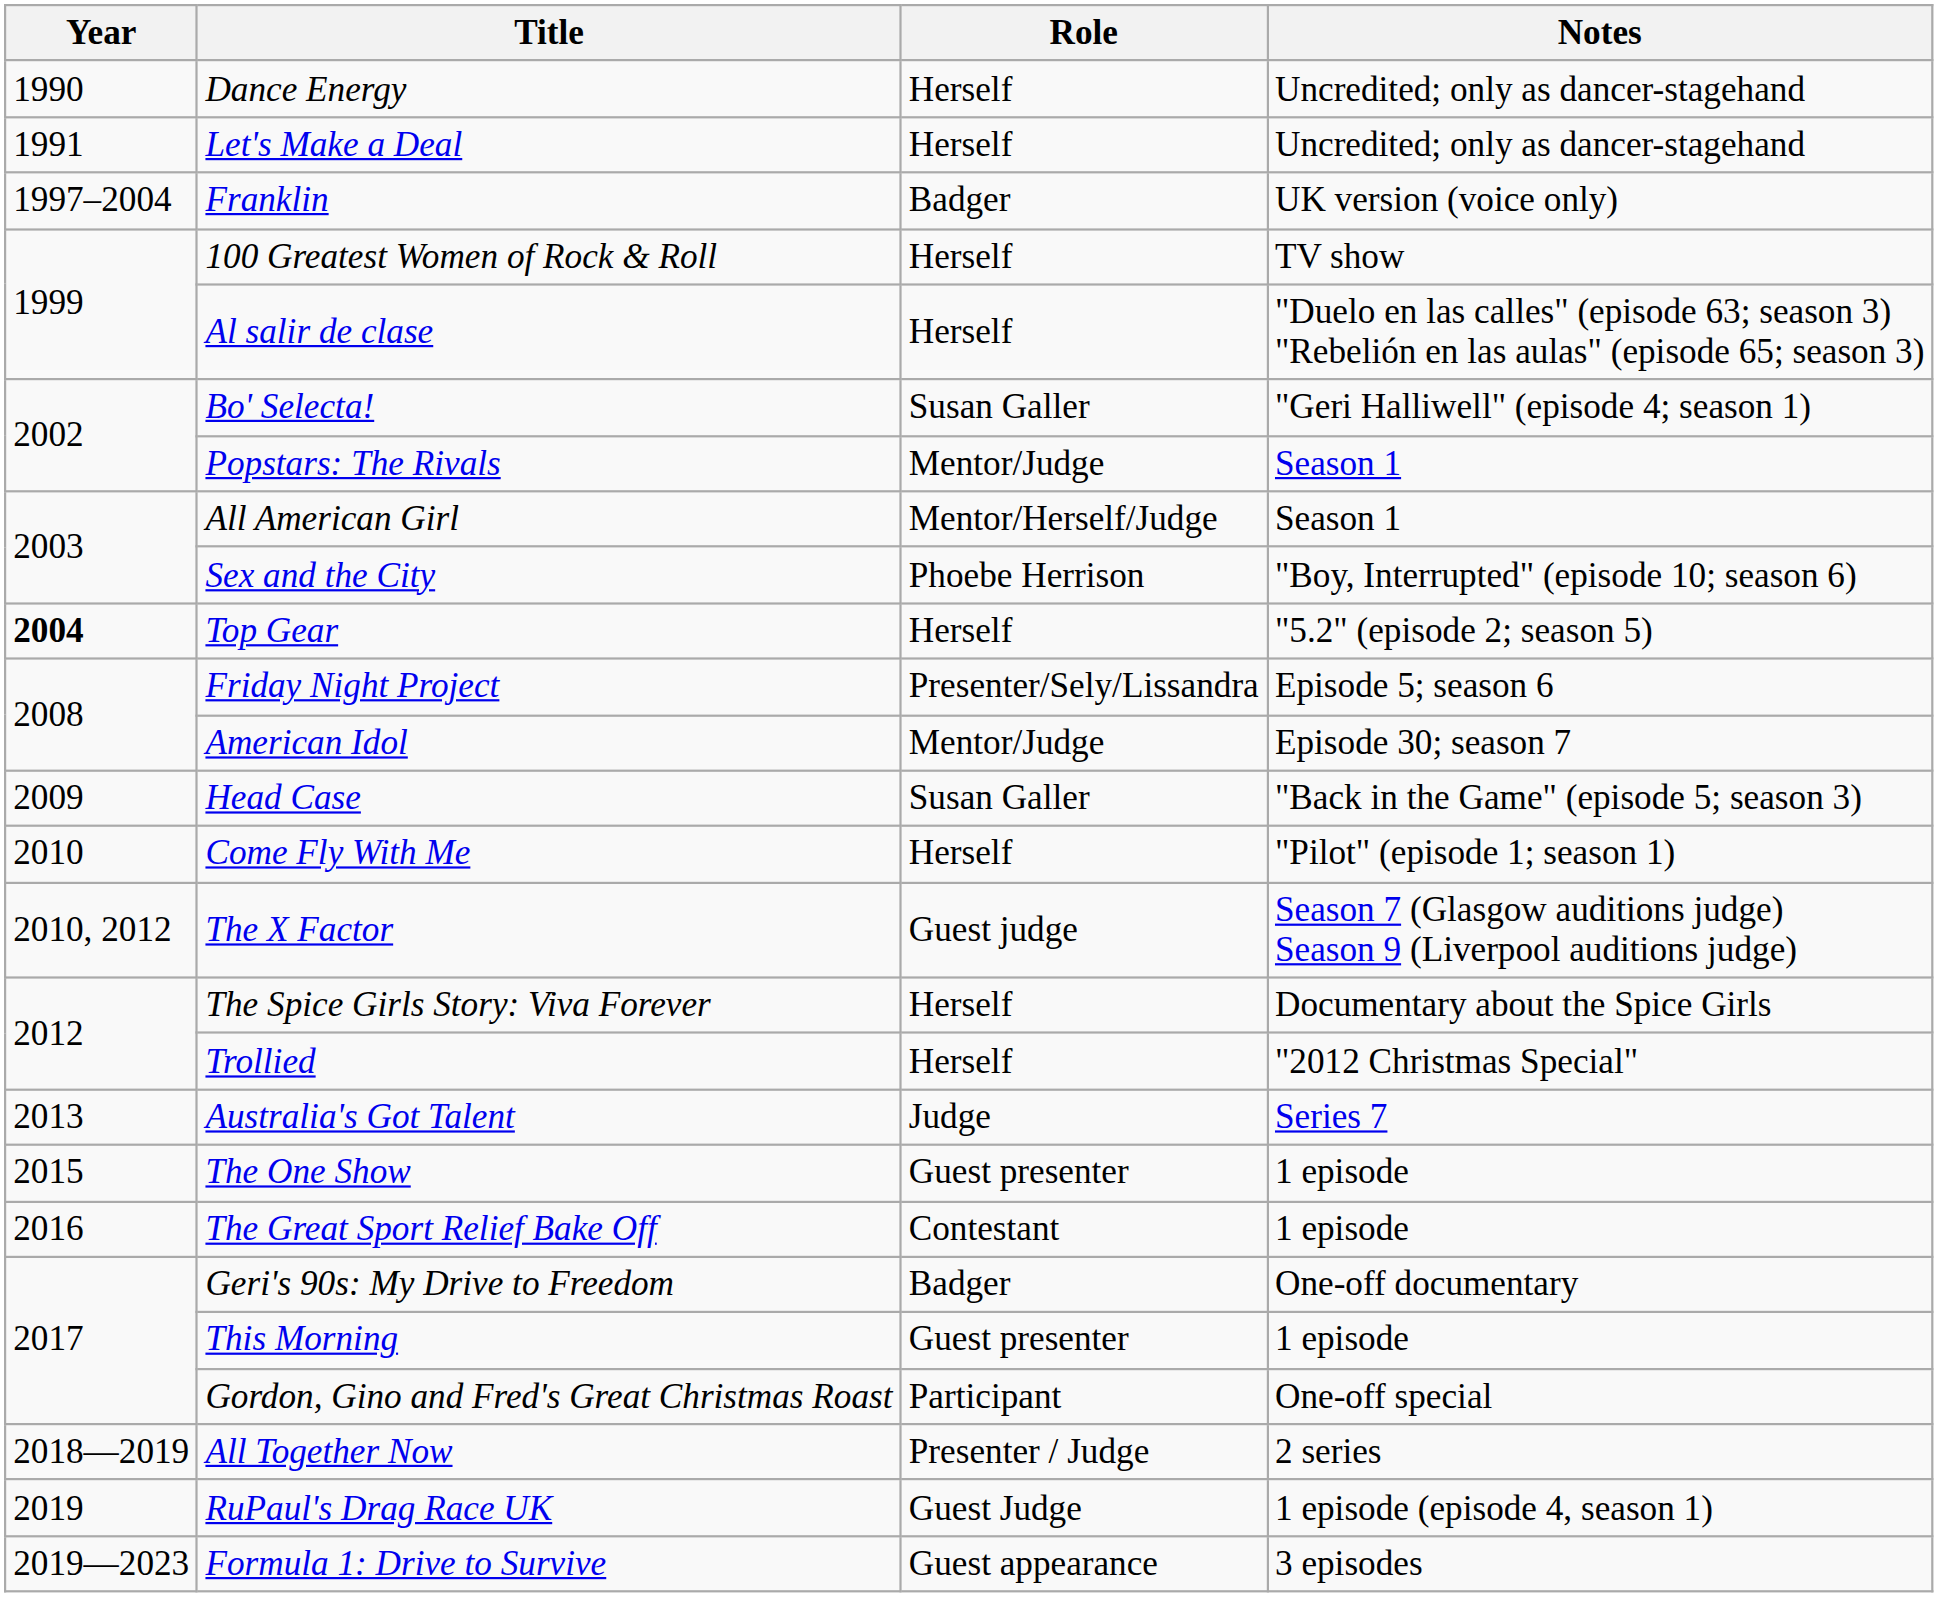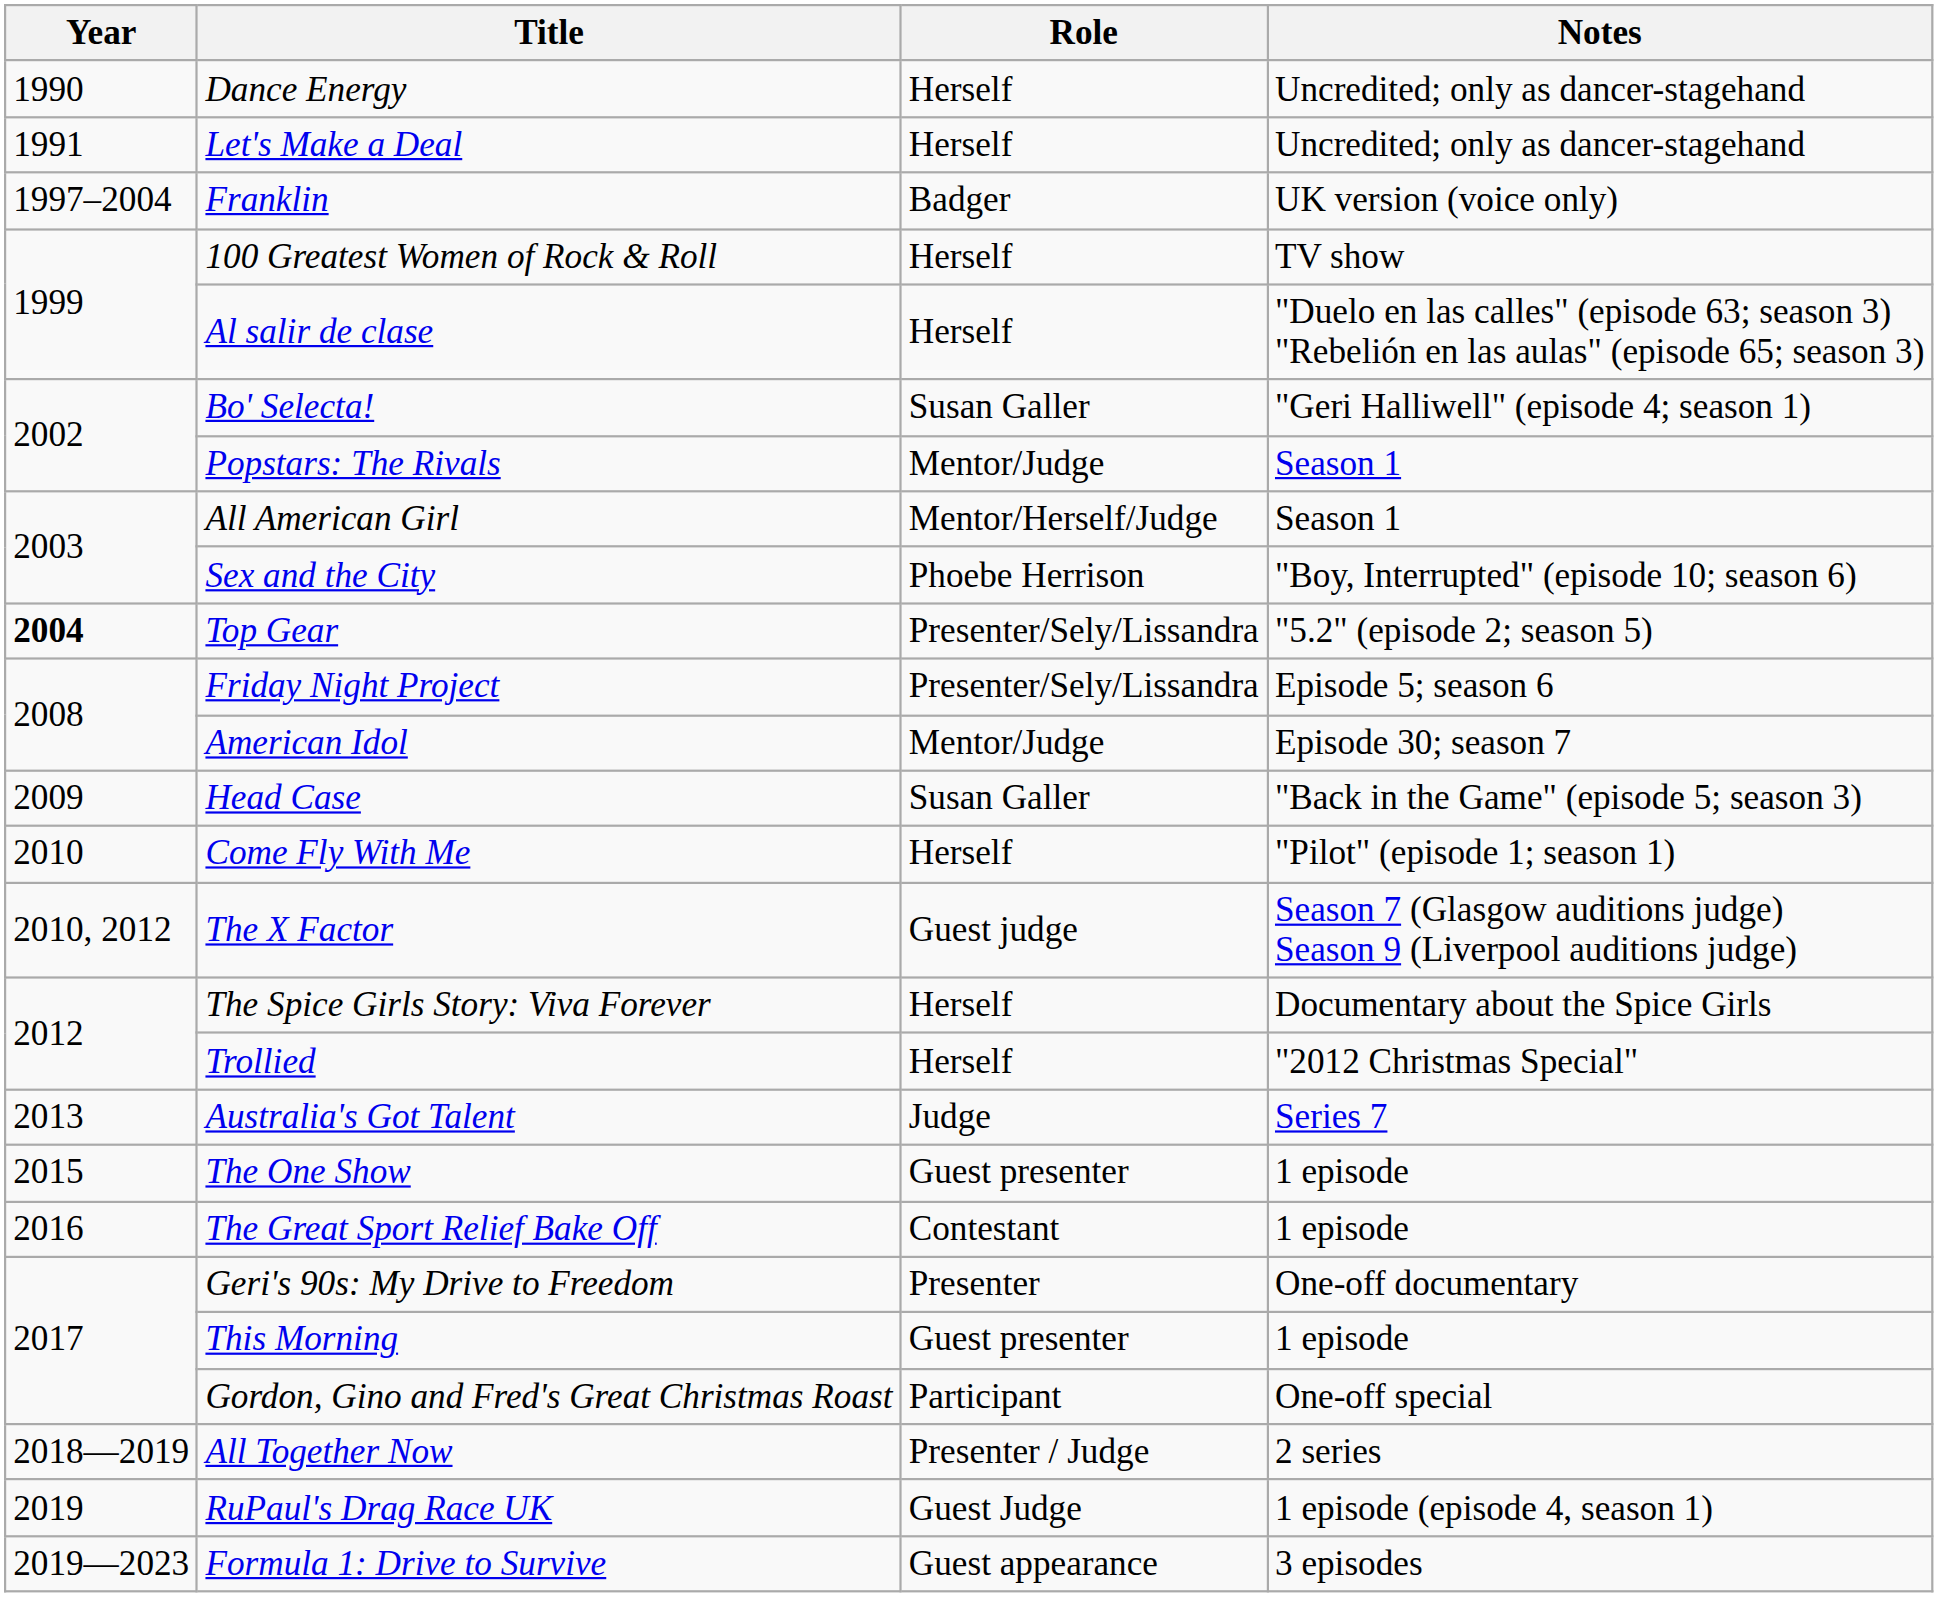 <table class="wikitable">
 <tr>
 <th>Year</th>
 <th>Title</th>
 <th>Role</th>
 <th class="unsortable">Notes</th>
 </tr>
 <tr>
 <td>1990</td>
 <td><em>Dance Energy</em></td>
 <td>Herself</td>
 <td>Uncredited; only as dancer-stagehand</td>
 </tr>
 <tr>
 <td>1991</td>
 <td><em><a href='#'>Let's Make a Deal</a></em></td>
 <td>Herself</td>
 <td>Uncredited; only as dancer-stagehand</td>
 </tr>
 <tr>
 <td>1997–2004</td>
 <td><em><a href='#'>Franklin</a></em></td>
 <td>Badger</td>
 <td>UK version (voice only)</td>
 </tr>
 <tr>
 <td rowspan="2">1999</td>
 <td><em>100 Greatest Women of Rock & Roll</em></td>
 <td>Herself</td>
 <td>TV show</td>
 </tr>
 <tr>
 <td><em><a href='#'>Al salir de clase</a></em></td>
 <td>Herself</td>
 <td>"Duelo en las calles" (episode 63; season 3)<br>"Rebelión en las aulas" (episode 65; season 3)</td>
 </tr>
 <tr>
 <td rowspan="2">2002</td>
 <td><em><a href='#'>Bo' Selecta!</a></em></td>
 <td>Susan Galler</td>
 <td>"Geri Halliwell" (episode 4; season 1)</td>
 </tr>
 <tr>
 <td><em><a href='#'>Popstars: The Rivals</a></em></td>
 <td>Mentor/Judge</td>
 <td><a href='#'>Season 1</a></td>
 </tr>
 <tr>
 <td rowspan="2">2003</td>
 <td><em>All American Girl</em></td>
 <td>Mentor/Herself/Judge</td>
 <td>Season 1</td>
 </tr>
 <tr>
 <td><em><a href='#'>Sex and the City</a></em></td>
 <td>Phoebe Herrison</td>
 <td>"Boy, Interrupted" (episode 10; season 6)</td>
 </tr>
 <tr>
 <td><strong>2004</strong></td>
 <td><em><a href='#'>Top Gear</a></em></td>
-<td>Herself</td>
+<td>Presenter/Sely/Lissandra</td>
 <td>"5.2" (episode 2; season 5)</td>
 </tr>
 <tr>
 <td rowspan="2">2008</td>
 <td><em><a href='#'>Friday Night Project</a></em></td>
 <td>Presenter/Sely/Lissandra</td>
 <td>Episode 5; season 6</td>
 </tr>
 <tr>
 <td><em><a href='#'>American Idol</a></em></td>
 <td>Mentor/Judge</td>
 <td>Episode 30; season 7</td>
 </tr>
 <tr>
 <td>2009</td>
 <td><em><a href='#'>Head Case</a></em></td>
 <td>Susan Galler</td>
 <td>"Back in the Game" (episode 5; season 3)</td>
 </tr>
 <tr>
 <td>2010</td>
 <td><em><a href='#'>Come Fly With Me</a></em></td>
 <td>Herself</td>
 <td>"Pilot" (episode 1; season 1)</td>
 </tr>
 <tr>
 <td>2010, 2012</td>
 <td><em><a href='#'>The X Factor</a></em></td>
 <td>Guest judge</td>
 <td><a href='#'>Season 7</a> (Glasgow auditions judge)<br><a href='#'>Season 9</a> (Liverpool auditions judge)</td>
 </tr>
 <tr>
 <td rowspan=2>2012</td>
 <td><em>The Spice Girls Story: Viva Forever</em></td>
 <td>Herself</td>
 <td>Documentary about the Spice Girls</td>
 </tr>
 <tr>
 <td><em><a href='#'>Trollied</a></em></td>
 <td>Herself</td>
 <td>"2012 Christmas Special"</td>
 </tr>
 <tr>
 <td>2013</td>
 <td><em><a href='#'>Australia's Got Talent</a></em></td>
 <td>Judge</td>
 <td><a href='#'>Series 7</a></td>
 </tr>
 <tr>
 <td>2015</td>
 <td><em><a href='#'>The One Show</a></em></td>
 <td>Guest presenter</td>
 <td>1 episode</td>
 </tr>
 <tr>
 <td>2016</td>
 <td><em><a href='#'>The Great Sport Relief Bake Off</a></em></td>
 <td>Contestant</td>
 <td>1 episode</td>
 </tr>
 <tr>
 <td rowspan=3>2017</td>
 <td><em>Geri's 90s: My Drive to Freedom</em></td>
-<td>Badger</td>
+<td>Presenter</td>
 <td>One-off documentary</td>
 </tr>
 <tr>
 <td><em><a href='#'>This Morning</a></em></td>
 <td>Guest presenter</td>
 <td>1 episode</td>
 </tr>
 <tr>
 <td><em>Gordon, Gino and Fred's Great Christmas Roast</em></td>
 <td>Participant</td>
 <td>One-off special</td>
 </tr>
 <tr>
 <td>2018—2019</td>
 <td><em><a href='#'>All Together Now</a></em></td>
 <td>Presenter / Judge</td>
 <td>2 series</td>
 </tr>
 <tr>
 <td>2019</td>
 <td><em><a href='#'>RuPaul's Drag Race UK</a></em></td>
 <td>Guest Judge</td>
 <td>1 episode (episode 4, season 1)</td>
 </tr>
 <tr>
 <td>2019—2023</td>
 <td><em><a href='#'>Formula 1: Drive to Survive</a></em></td>
 <td>Guest appearance</td>
 <td>3 episodes</td>
 </tr>
 </table>
